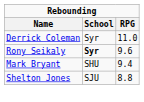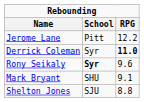 <table class="wikitable">
 <tr>
 <td colspan=3 style="text-align:center;"><strong>Rebounding</strong></td>
 </tr>
 <tr>
 <th>Name</th>
 <th>School</th>
 <th>RPG</th>
 </tr>
 <tr>
+<td><a href='#'>Jerome Lane</a></td>
+<td>Pitt</td>
+<td>12.2</td>
+</tr>
+<tr>
 <td><a href='#'>Derrick Coleman</a></td>
 <td>Syr</td>
-<td>11.0</td>
+<td><strong>11.0</strong></td>
 </tr>
 <tr>
 <td><a href='#'>Rony Seikaly</a></td>
 <td><strong>Syr</strong></td>
 <td>9.6</td>
 </tr>
 <tr>
 <td><a href='#'>Mark Bryant</a></td>
 <td>SHU</td>
-<td>9.4</td>
+<td>9.1</td>
 </tr>
 <tr>
 <td><a href='#'>Shelton Jones</a></td>
 <td>SJU</td>
 <td>8.8</td>
 </tr>
 </table>
